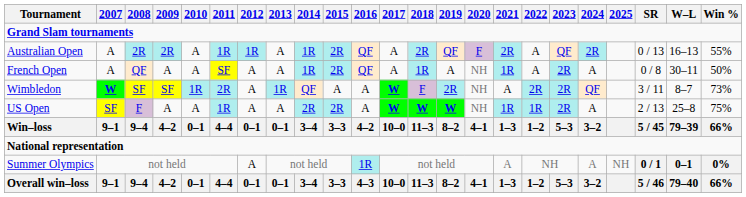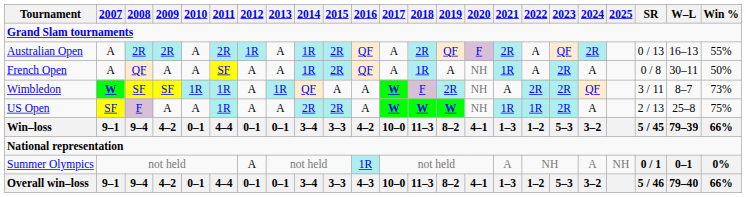 <table class=wikitable style=text-align:center;font-size:96%>
 <tr>
 <th>Tournament</th>
 <th><a href='#'>2007</a></th>
 <th><a href='#'>2008</a></th>
 <th><a href='#'>2009</a></th>
 <th><a href='#'>2010</a></th>
 <th><a href='#'>2011</a></th>
 <th><a href='#'>2012</a></th>
 <th><a href='#'>2013</a></th>
 <th><a href='#'>2014</a></th>
 <th><a href='#'>2015</a></th>
 <th><a href='#'>2016</a></th>
 <th><a href='#'>2017</a></th>
 <th><a href='#'>2018</a></th>
 <th><a href='#'>2019</a></th>
 <th><a href='#'>2020</a></th>
 <th><a href='#'>2021</a></th>
 <th><a href='#'>2022</a></th>
 <th><a href='#'>2023</a></th>
 <th><a href='#'>2024</a></th>
 <th><a href='#'>2025</a></th>
 <th>SR</th>
 <th>W–L</th>
 <th>Win %</th>
 </tr>
 <tr>
 <td colspan="23" style="text-align:left"><strong><a href='#'>Grand Slam tournaments</a></strong></td>
 </tr>
 <tr>
 <td align=left><a href='#'>Australian Open</a></td>
 <td>A</td>
 <td style=background:#afeeee><a href='#'>2R</a></td>
 <td style=background:#afeeee><a href='#'>2R</a></td>
 <td>A</td>
-<td style=background:#afeeee><a href='#'>1R</a></td>
+<td style=background:#afeeee><a href='#'>2R</a></td>
 <td style=background:#afeeee><a href='#'>1R</a></td>
 <td>A</td>
 <td style=background:#afeeee><a href='#'>1R</a></td>
 <td style=background:#afeeee><a href='#'>2R</a></td>
 <td style=background:#ffebcd><a href='#'>QF</a></td>
 <td>A</td>
 <td style=background:#afeeee><a href='#'>2R</a></td>
 <td style=background:#ffebcd><a href='#'>QF</a></td>
 <td style=background:thistle><a href='#'>F</a></td>
 <td style=background:#afeeee><a href='#'>2R</a></td>
 <td>A</td>
 <td style=background:#ffebcd><a href='#'>QF</a></td>
 <td style=background:#afeeee><a href='#'>2R</a></td>
 <td></td>
 <td>0 / 13</td>
 <td>16–13</td>
 <td>55%</td>
 </tr>
 <tr>
 <td align=left><a href='#'>French Open</a></td>
 <td>A</td>
 <td style=background:#ffebcd><a href='#'>QF</a></td>
 <td>A</td>
 <td>A</td>
 <td style=background:yellow><a href='#'>SF</a></td>
 <td>A</td>
 <td>A</td>
 <td style=background:#afeeee><a href='#'>1R</a></td>
 <td style=background:#afeeee><a href='#'>2R</a></td>
 <td style=background:#ffebcd><a href='#'>QF</a></td>
 <td>A</td>
 <td style=background:#afeeee><a href='#'>1R</a></td>
 <td>A</td>
 <td style=color:#767676>NH</td>
 <td style=background:#afeeee><a href='#'>1R</a></td>
 <td>A</td>
 <td style=background:#afeeee><a href='#'>2R</a></td>
 <td>A</td>
 <td></td>
 <td>0 / 8</td>
 <td>30–11</td>
 <td>50%</td>
 </tr>
 <tr>
 <td align=left><a href='#'>Wimbledon</a></td>
 <td style=background:lime><strong><a href='#'>W</a></strong></td>
 <td style=background:yellow><a href='#'>SF</a></td>
 <td style=background:yellow><a href='#'>SF</a></td>
 <td style=background:#afeeee><a href='#'>1R</a></td>
-<td style=background:#afeeee><a href='#'>2R</a></td>
+<td style=background:#afeeee><a href='#'>1R</a></td>
 <td>A</td>
 <td style=background:#afeeee><a href='#'>1R</a></td>
 <td style=background:#ffebcd><a href='#'>QF</a></td>
 <td>A</td>
 <td>A</td>
 <td style=background:lime><strong><a href='#'>W</a></strong></td>
 <td style=background:thistle><a href='#'>F</a></td>
 <td style=background:#afeeee><a href='#'>2R</a></td>
 <td style=color:#767676>NH</td>
 <td>A</td>
 <td style=background:#afeeee><a href='#'>2R</a></td>
 <td style=background:#afeeee><a href='#'>2R</a></td>
 <td style=background:#ffebcd><a href='#'>QF</a></td>
 <td></td>
 <td>3 / 11</td>
 <td>8–7</td>
 <td>73%</td>
 </tr>
 <tr>
 <td align=left><a href='#'>US Open</a></td>
 <td style=background:yellow><a href='#'>SF</a></td>
 <td style=background:thistle><a href='#'>F</a></td>
 <td>A</td>
 <td>A</td>
 <td style=background:#afeeee><a href='#'>1R</a></td>
 <td>A</td>
 <td>A</td>
 <td style=background:#afeeee><a href='#'>2R</a></td>
 <td style=background:#afeeee><a href='#'>2R</a></td>
 <td>A</td>
 <td style=background:lime><strong><a href='#'>W</a></strong></td>
 <td style=background:lime><strong><a href='#'>W</a></strong></td>
 <td style=background:lime><strong><a href='#'>W</a></strong></td>
 <td style=color:#767676>NH</td>
 <td style=background:#afeeee><a href='#'>1R</a></td>
 <td style=background:#afeeee><a href='#'>1R</a></td>
 <td style=background:#afeeee><a href='#'>2R</a></td>
 <td>A</td>
 <td></td>
 <td>2 / 13</td>
 <td>25–8</td>
 <td>75%</td>
 </tr>
 <tr>
 <th style=text-align:left>Win–loss</th>
 <th>9–1</th>
 <th>9–4</th>
 <th>4–2</th>
 <th>0–1</th>
 <th>4–4</th>
 <th>0–1</th>
 <th>0–1</th>
 <th>3–4</th>
 <th>3–3</th>
 <th>4–2</th>
 <th>10–0</th>
 <th>11–3</th>
 <th>8–2</th>
 <th>4–1</th>
 <th>1–3</th>
 <th>1–2</th>
 <th>5–3</th>
 <th>3–2</th>
 <th></th>
 <th>5 / 45</th>
 <th>79–39</th>
 <th>66%</th>
 </tr>
 <tr>
 <td colspan="23" style="text-align:left"><strong>National representation</strong></td>
 </tr>
 <tr>
 <td align=left><a href='#'>Summer Olympics</a></td>
 <td colspan=5 style=color:#767676>not held</td>
 <td colspan=1 style=color:##767676>A</td>
 <td colspan=3 style=color:#767676>not held</td>
 <td style=background:#afeeee><a href='#'>1R</a></td>
 <td colspan=4 style=color:#767676>not held</td>
 <td colspan=1 style=color:#767676>A</td>
 <td colspan=2 style=color:#767676>NH</td>
 <td colspan=1 style=color:#767676>A</td>
 <td colspan=1 style=color:#767676>NH</td>
 <th>0 / 1</th>
 <th>0–1</th>
 <th>0%</th>
 </tr>
 <tr>
 <th style=text-align:left>Overall win–loss</th>
 <th>9–1</th>
 <th>9–4</th>
 <th>4–2</th>
 <th>0–1</th>
 <th>4–4</th>
 <th>0–1</th>
 <th>0–1</th>
 <th>3–4</th>
 <th>3–3</th>
 <th>4–3</th>
 <th>10–0</th>
 <th>11–3</th>
 <th>8–2</th>
 <th>4–1</th>
 <th>1–3</th>
 <th>1–2</th>
 <th>5–3</th>
 <th>3–2</th>
 <th></th>
 <th>5 / 46</th>
 <th>79–40</th>
 <th>66%</th>
 </tr>
 </table>
